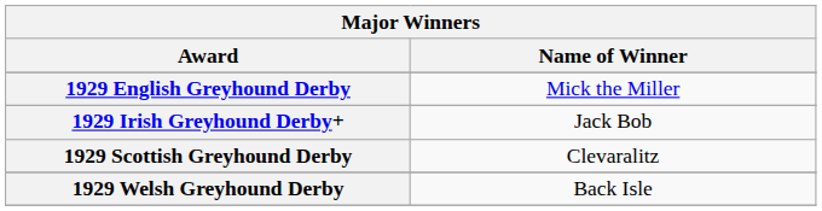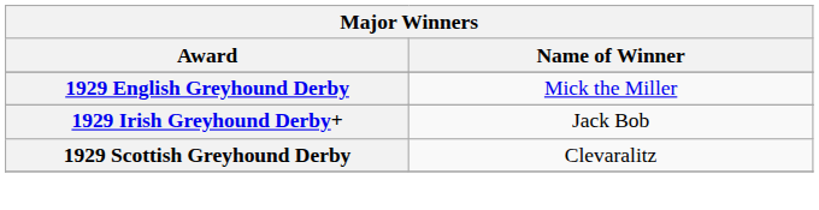 <table class="wikitable">
 <tr>
 <th colspan="2">Major Winners</th>
 </tr>
 <tr>
 <th width=300>Award</th>
 <th width=300>Name of Winner</th>
 </tr>
 <tr>
 </tr>
 <tr align=center>
 <th><a href='#'>1929 English Greyhound Derby</a></th>
 <td><a href='#'>Mick the Miller</a></td>
 </tr>
 <tr>
 </tr>
 <tr align=center>
 <th><a href='#'>1929 Irish Greyhound Derby</a>+</th>
 <td>Jack Bob</td>
 </tr>
 <tr align=center>
 <th>1929 Scottish Greyhound Derby</th>
 <td>Clevaralitz</td>
 </tr>
 <tr>
 </tr>
-<tr align=center>
-<th>1929 Welsh Greyhound Derby</th>
-<td>Back Isle</td>
-</tr>
 <tr>
 </tr>
 </table>
